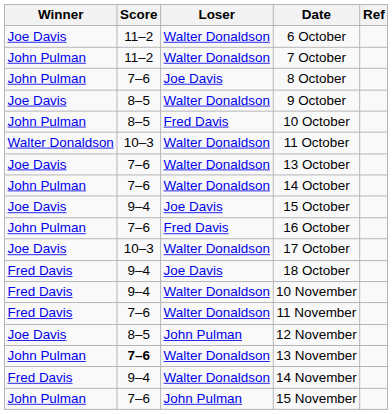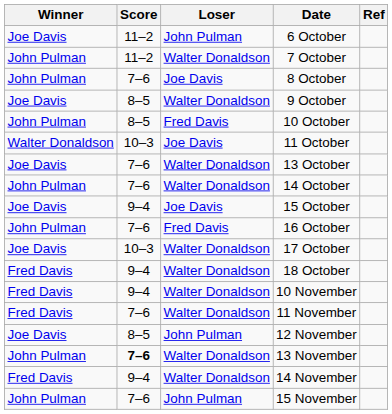 <table class="wikitable" style="text-align:center">
 <tr>
 <th>Winner</th>
 <th>Score</th>
 <th>Loser</th>
 <th>Date</th>
 <th>Ref</th>
 </tr>
 <tr>
 <td align=left><a href='#'>Joe Davis</a></td>
 <td>11–2</td>
-<td align=left><a href='#'>Walter Donaldson</a></td>
+<td align=left><a href='#'>John Pulman</a></td>
 <td>6 October</td>
 <td></td>
 </tr>
 <tr>
 <td align=left><a href='#'>John Pulman</a></td>
 <td>11–2</td>
 <td align=left><a href='#'>Walter Donaldson</a></td>
 <td>7 October</td>
 <td></td>
 </tr>
 <tr>
 <td align=left><a href='#'>John Pulman</a></td>
 <td>7–6</td>
 <td align=left><a href='#'>Joe Davis</a></td>
 <td>8 October</td>
 <td></td>
 </tr>
 <tr>
 <td align=left><a href='#'>Joe Davis</a></td>
 <td>8–5</td>
 <td align=left><a href='#'>Walter Donaldson</a></td>
 <td>9 October</td>
 <td></td>
 </tr>
 <tr>
 <td align=left><a href='#'>John Pulman</a></td>
 <td>8–5</td>
 <td align=left><a href='#'>Fred Davis</a></td>
 <td>10 October</td>
 <td></td>
 </tr>
 <tr>
 <td align=left><a href='#'>Walter Donaldson</a></td>
 <td>10–3</td>
-<td align=left><a href='#'>Walter Donaldson</a></td>
+<td align=left><a href='#'>Joe Davis</a></td>
 <td>11 October</td>
 <td></td>
 </tr>
 <tr>
 <td align=left><a href='#'>Joe Davis</a></td>
 <td>7–6</td>
 <td align=left><a href='#'>Walter Donaldson</a></td>
 <td>13 October</td>
 <td></td>
 </tr>
 <tr>
 <td align=left><a href='#'>John Pulman</a></td>
 <td>7–6</td>
 <td align=left><a href='#'>Walter Donaldson</a></td>
 <td>14 October</td>
 <td></td>
 </tr>
 <tr>
 <td align=left><a href='#'>Joe Davis</a></td>
 <td>9–4</td>
 <td align=left><a href='#'>Joe Davis</a></td>
 <td>15 October</td>
 <td></td>
 </tr>
 <tr>
 <td align=left><a href='#'>John Pulman</a></td>
 <td>7–6</td>
 <td align=left><a href='#'>Fred Davis</a></td>
 <td>16 October</td>
 <td></td>
 </tr>
 <tr>
 <td align=left><a href='#'>Joe Davis</a></td>
 <td>10–3</td>
 <td align=left><a href='#'>Walter Donaldson</a></td>
 <td>17 October</td>
 <td></td>
 </tr>
 <tr>
 <td align=left><a href='#'>Fred Davis</a></td>
 <td>9–4</td>
-<td align=left><a href='#'>Joe Davis</a></td>
+<td align=left><a href='#'>Walter Donaldson</a></td>
 <td>18 October</td>
 <td></td>
 </tr>
 <tr>
 <td align=left><a href='#'>Fred Davis</a></td>
 <td>9–4</td>
 <td align=left><a href='#'>Walter Donaldson</a></td>
 <td>10 November</td>
 <td></td>
 </tr>
 <tr>
 <td align=left><a href='#'>Fred Davis</a></td>
 <td>7–6</td>
 <td align=left><a href='#'>Walter Donaldson</a></td>
 <td>11 November</td>
 <td></td>
 </tr>
 <tr>
 <td align=left><a href='#'>Joe Davis</a></td>
 <td>8–5</td>
 <td align=left><a href='#'>John Pulman</a></td>
 <td>12 November</td>
 <td></td>
 </tr>
 <tr>
 <td align=left><a href='#'>John Pulman</a></td>
 <td><strong>7–6</strong></td>
 <td align=left><a href='#'>Walter Donaldson</a></td>
 <td>13 November</td>
 <td></td>
 </tr>
 <tr>
 <td align=left><a href='#'>Fred Davis</a></td>
 <td>9–4</td>
 <td align=left><a href='#'>Walter Donaldson</a></td>
 <td>14 November</td>
 <td></td>
 </tr>
 <tr>
 <td align=left><a href='#'>John Pulman</a></td>
 <td>7–6</td>
 <td align=left><a href='#'>John Pulman</a></td>
 <td>15 November</td>
 <td></td>
 </tr>
 </table>
